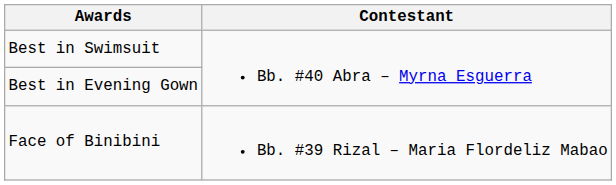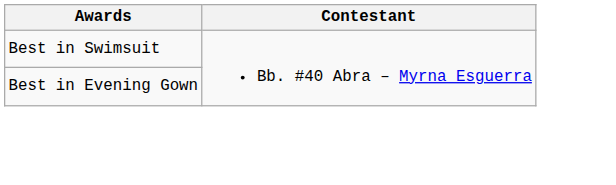 <table class="wikitable sortable" style="font-size: 95%;">
 <tr>
 <th>Awards</th>
 <th>Contestant</th>
 </tr>
 <tr>
 <td>Best in Swimsuit</td>
 <td rowspan="2"><br><ul><li>Bb. #40 Abra – <a href='#'>Myrna Esguerra</a></li></ul></td>
 </tr>
 <tr>
 <td>Best in Evening Gown</td>
 </tr>
-<tr>
-<td>Face of Binibini</td>
-<td><br><ul><li>Bb. #39 Rizal – Maria Flordeliz Mabao</li></ul></td>
-</tr>
 </table>
